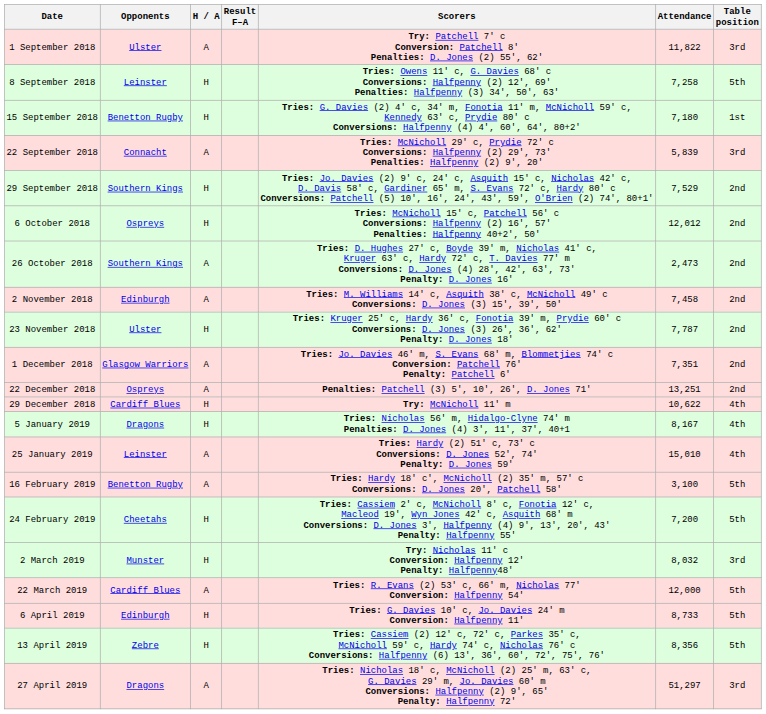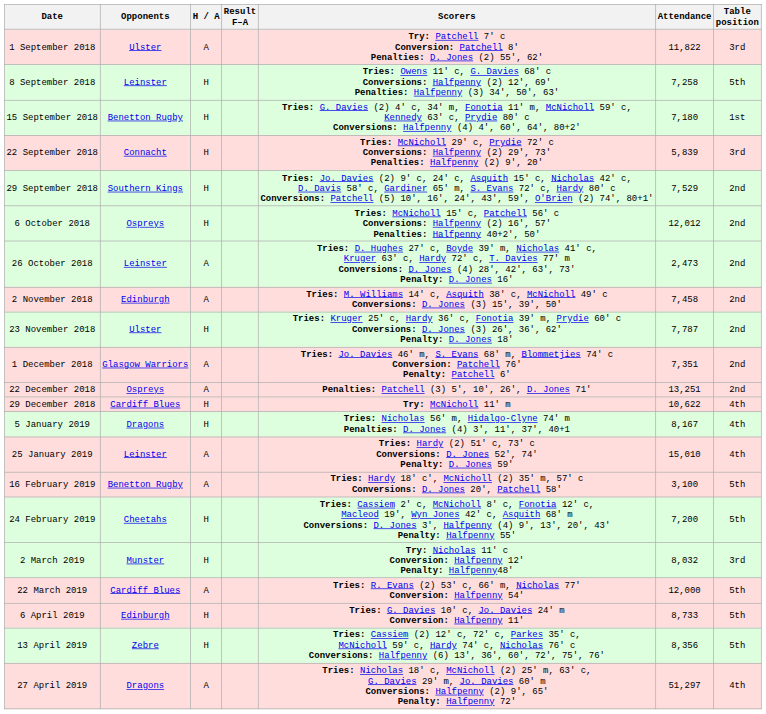 <table class="wikitable" style="text-align:center">
 <tr>
 <th>Date</th>
 <th>Opponents</th>
 <th>H / A</th>
 <th>Result<br>F–A</th>
 <th>Scorers</th>
 <th>Attendance</th>
 <th>Table<br>position</th>
 </tr>
 <tr bgcolor="ffdddd">
 <td>1 September 2018</td>
 <td><a href='#'>Ulster</a></td>
 <td>A</td>
 <td></td>
 <td><strong>Try:</strong> <a href='#'>Patchell</a> 7' c <br> <strong>Conversion:</strong> <a href='#'>Patchell</a> 8' <br> <strong>Penalties:</strong> <a href='#'>D. Jones</a> (2) 55', 62'</td>
 <td>11,822</td>
 <td>3rd</td>
 </tr>
 <tr bgcolor="ddffdd">
 <td>8 September 2018</td>
 <td><a href='#'>Leinster</a></td>
 <td>H</td>
 <td></td>
 <td><strong>Tries:</strong> <a href='#'>Owens</a> 11' c, <a href='#'>G. Davies</a> 68' c <br> <strong>Conversions:</strong> <a href='#'>Halfpenny</a> (2) 12', 69' <br> <strong>Penalties:</strong> <a href='#'>Halfpenny</a> (3) 34', 50', 63'</td>
 <td>7,258</td>
 <td>5th</td>
 </tr>
 <tr bgcolor="ddffdd">
 <td>15 September 2018</td>
 <td><a href='#'>Benetton Rugby</a></td>
 <td>H</td>
 <td></td>
 <td><strong>Tries:</strong> <a href='#'>G. Davies</a> (2) 4' c, 34' m, <a href='#'>Fonotia</a> 11' m, <a href='#'>McNicholl</a> 59' c,<br> <a href='#'>Kennedy</a> 63' c, <a href='#'>Prydie</a> 80' c <br> <strong>Conversions:</strong> <a href='#'>Halfpenny</a> (4) 4', 60', 64', 80+2'</td>
 <td>7,180</td>
 <td>1st</td>
 </tr>
 <tr bgcolor="ffdddd">
 <td>22 September 2018</td>
 <td><a href='#'>Connacht</a></td>
-<td>A</td>
+<td>H</td>
 <td></td>
 <td><strong>Tries:</strong> <a href='#'>McNicholl</a> 29' c, <a href='#'>Prydie</a> 72' c <br> <strong>Conversions:</strong> <a href='#'>Halfpenny</a> (2) 29', 73' <br> <strong>Penalties:</strong> <a href='#'>Halfpenny</a> (2) 9', 20'</td>
 <td>5,839</td>
 <td>3rd</td>
 </tr>
 <tr bgcolor="ddffdd">
 <td>29 September 2018</td>
 <td><a href='#'>Southern Kings</a></td>
 <td>H</td>
 <td></td>
 <td><strong>Tries:</strong> <a href='#'>Jo. Davies</a> (2) 9' c, 24' c, <a href='#'>Asquith</a> 15' c, <a href='#'>Nicholas</a> 42' c, <br> <a href='#'>D. Davis</a> 58' c, <a href='#'>Gardiner</a> 65' m, <a href='#'>S. Evans</a> 72' c, <a href='#'>Hardy</a> 80' c <br> <strong>Conversions:</strong> <a href='#'>Patchell</a> (5) 10', 16', 24', 43', 59', <a href='#'>O'Brien</a> (2) 74', 80+1'</td>
 <td>7,529</td>
 <td>2nd</td>
 </tr>
 <tr bgcolor="ddffdd">
 <td>6 October 2018</td>
 <td><a href='#'>Ospreys</a></td>
 <td>H</td>
 <td></td>
 <td><strong>Tries:</strong> <a href='#'>McNicholl</a> 15' c, <a href='#'>Patchell</a> 56' c <br> <strong>Conversions:</strong> <a href='#'>Halfpenny</a> (2) 16', 57' <br> <strong>Penalties:</strong> <a href='#'>Halfpenny</a> 40+2', 50'</td>
 <td>12,012</td>
 <td>2nd</td>
 </tr>
 <tr bgcolor="ddffdd">
 <td>26 October 2018</td>
-<td><a href='#'>Southern Kings</a></td>
+<td><a href='#'>Leinster</a></td>
 <td>A</td>
 <td></td>
 <td><strong>Tries:</strong> <a href='#'>D. Hughes</a> 27' c, <a href='#'>Boyde</a> 39' m, <a href='#'>Nicholas</a> 41' c,<br> <a href='#'>Kruger</a> 63' c, <a href='#'>Hardy</a> 72' c, <a href='#'>T. Davies</a> 77' m <br> <strong>Conversions:</strong> <a href='#'>D. Jones</a> (4) 28', 42', 63', 73' <br> <strong>Penalty:</strong> <a href='#'>D. Jones</a> 16'</td>
 <td>2,473</td>
 <td>2nd</td>
 </tr>
 <tr bgcolor="ffdddd">
 <td>2 November 2018</td>
 <td><a href='#'>Edinburgh</a></td>
 <td>A</td>
 <td></td>
 <td><strong>Tries:</strong> <a href='#'>M. Williams</a> 14' c, <a href='#'>Asquith</a> 38' c, <a href='#'>McNicholl</a> 49' c <br> <strong>Conversions:</strong> <a href='#'>D. Jones</a> (3) 15', 39', 50'</td>
 <td>7,458</td>
 <td>2nd</td>
 </tr>
 <tr bgcolor="ddffdd">
 <td>23 November 2018</td>
 <td><a href='#'>Ulster</a></td>
 <td>H</td>
 <td></td>
 <td><strong>Tries:</strong> <a href='#'>Kruger</a> 25' c, <a href='#'>Hardy</a> 36' c, <a href='#'>Fonotia</a> 39' m, <a href='#'>Prydie</a> 60' c <br> <strong>Conversions:</strong> <a href='#'>D. Jones</a> (3) 26', 36', 62' <br> <strong>Penalty:</strong> <a href='#'>D. Jones</a> 18'</td>
 <td>7,787</td>
 <td>2nd</td>
 </tr>
 <tr bgcolor="ffdddd">
 <td>1 December 2018</td>
 <td><a href='#'>Glasgow Warriors</a></td>
 <td>A</td>
 <td></td>
 <td><strong>Tries:</strong> <a href='#'>Jo. Davies</a> 46' m, <a href='#'>S. Evans</a> 68' m, <a href='#'>Blommetjies</a> 74' c <br> <strong>Conversion:</strong> <a href='#'>Patchell</a> 76' <br> <strong>Penalty:</strong> <a href='#'>Patchell</a> 6'</td>
 <td>7,351</td>
 <td>2nd</td>
 </tr>
 <tr bgcolor="ffdddd">
 <td>22 December 2018</td>
 <td><a href='#'>Ospreys</a></td>
 <td>A</td>
 <td></td>
 <td><strong>Penalties:</strong> <a href='#'>Patchell</a> (3) 5', 10', 26', <a href='#'>D. Jones</a> 71'</td>
 <td>13,251</td>
 <td>2nd</td>
 </tr>
 <tr bgcolor="ffdddd">
 <td>29 December 2018</td>
 <td><a href='#'>Cardiff Blues</a></td>
 <td>H</td>
 <td></td>
 <td><strong>Try:</strong> <a href='#'>McNicholl</a> 11' m</td>
 <td>10,622</td>
 <td>4th</td>
 </tr>
 <tr bgcolor="ddffdd">
 <td>5 January 2019</td>
 <td><a href='#'>Dragons</a></td>
 <td>H</td>
 <td></td>
 <td><strong>Tries:</strong> <a href='#'>Nicholas</a> 56' m, <a href='#'>Hidalgo-Clyne</a> 74' m <br> <strong>Penalties:</strong> <a href='#'>D. Jones</a> (4) 3', 11', 37', 40+1</td>
 <td>8,167</td>
 <td>4th</td>
 </tr>
 <tr bgcolor="ffdddd">
 <td>25 January 2019</td>
 <td><a href='#'>Leinster</a></td>
 <td>A</td>
 <td></td>
 <td><strong>Tries:</strong> <a href='#'>Hardy</a> (2) 51' c, 73' c <br> <strong>Conversions:</strong> <a href='#'>D. Jones</a> 52', 74' <br> <strong>Penalty:</strong> <a href='#'>D. Jones</a> 59'</td>
 <td>15,010</td>
 <td>4th</td>
 </tr>
 <tr bgcolor="ffdddd">
 <td>16 February 2019</td>
 <td><a href='#'>Benetton Rugby</a></td>
 <td>A</td>
 <td></td>
 <td><strong>Tries:</strong> <a href='#'>Hardy</a> 18' c', <a href='#'>McNicholl</a> (2) 35' m, 57' c <br> <strong>Conversions:</strong> <a href='#'>D. Jones</a> 20', <a href='#'>Patchell</a> 58'</td>
 <td>3,100</td>
 <td>5th</td>
 </tr>
 <tr bgcolor="ddffdd">
 <td>24 February 2019</td>
 <td><a href='#'>Cheetahs</a></td>
 <td>H</td>
 <td></td>
 <td><strong>Tries:</strong> <a href='#'>Cassiem</a> 2' c, <a href='#'>McNicholl</a> 8' c, <a href='#'>Fonotia</a> 12' c,<br><a href='#'>Macleod</a> 19', <a href='#'>Wyn Jones</a> 42' c, <a href='#'>Asquith</a> 68' m <br> <strong>Conversions:</strong> <a href='#'>D. Jones</a> 3', <a href='#'>Halfpenny</a> (4) 9', 13', 20', 43' <br> <strong>Penalty:</strong> <a href='#'>Halfpenny</a> 55'</td>
 <td>7,200</td>
 <td>5th</td>
 </tr>
 <tr bgcolor="ddffdd">
 <td>2 March 2019</td>
 <td><a href='#'>Munster</a></td>
 <td>H</td>
 <td></td>
 <td><strong>Try:</strong> <a href='#'>Nicholas</a> 11' c <br> <strong>Conversion:</strong> <a href='#'>Halfpenny</a> 12' <br> <strong>Penalty:</strong> <a href='#'>Halfpenny</a>48'</td>
 <td>8,032</td>
 <td>3rd</td>
 </tr>
 <tr bgcolor="ffdddd">
 <td>22 March 2019</td>
 <td><a href='#'>Cardiff Blues</a></td>
 <td>A</td>
 <td></td>
 <td><strong>Tries:</strong> <a href='#'>R. Evans</a> (2) 53' c, 66' m, <a href='#'>Nicholas</a> 77' <br> <strong>Conversion:</strong> <a href='#'>Halfpenny</a> 54'</td>
 <td>12,000</td>
 <td>5th</td>
 </tr>
 <tr bgcolor="ffdddd">
 <td>6 April 2019</td>
 <td><a href='#'>Edinburgh</a></td>
 <td>H</td>
 <td></td>
 <td><strong>Tries:</strong> <a href='#'>G. Davies</a> 10' c, <a href='#'>Jo. Davies</a> 24' m <br> <strong>Conversion:</strong> <a href='#'>Halfpenny</a> 11'</td>
 <td>8,733</td>
 <td>5th</td>
 </tr>
 <tr bgcolor="ddffdd">
 <td>13 April 2019</td>
 <td><a href='#'>Zebre</a></td>
 <td>H</td>
 <td></td>
 <td><strong>Tries:</strong> <a href='#'>Cassiem</a> (2) 12' c, 72' c, <a href='#'>Parkes</a> 35' c,<br><a href='#'>McNicholl</a> 59' c, <a href='#'>Hardy</a> 74' c, <a href='#'>Nicholas</a> 76' c <br> <strong>Conversions:</strong> <a href='#'>Halfpenny</a> (6) 13', 36', 60', 72', 75', 76'</td>
 <td>8,356</td>
 <td>5th</td>
 </tr>
 <tr bgcolor="ffdddd">
 <td>27 April 2019</td>
 <td><a href='#'>Dragons</a></td>
 <td>A</td>
 <td></td>
 <td><strong>Tries:</strong> <a href='#'>Nicholas</a> 18' c, <a href='#'>McNicholl</a> (2) 25' m, 63' c,<br><a href='#'>G. Davies</a> 29' m, <a href='#'>Jo. Davies</a> 60' m <br> <strong>Conversions: </strong><a href='#'>Halfpenny</a> (2) 9', 65' <br> <strong>Penalty:</strong> <a href='#'>Halfpenny</a> 72'</td>
 <td>51,297</td>
-<td>3rd</td>
+<td>4th</td>
 </tr>
 </table>
